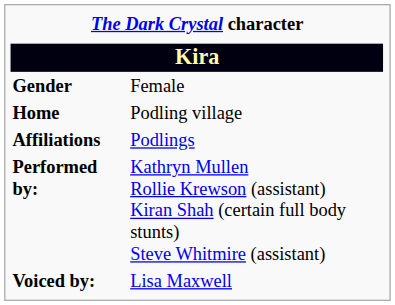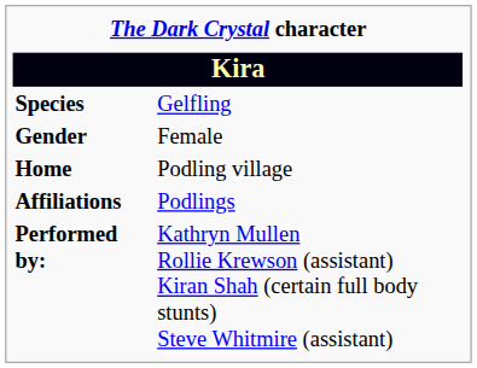 <table class="infobox" style="width: 21em; font-size: 90%; text-align: left">
 <tr>
 <th colspan="2" style="text-align:center;"><em><a href='#'>The Dark Crystal</a></em> character</th>
 </tr>
 <tr>
 <td colspan="2" style="text-align:center;"></td>
 </tr>
 <tr>
 <th colspan="2" style="text-align:center; font-size: larger; background-color: #001; color: #ffa;">Kira</th>
+</tr>
+<tr>
+<th>Species</th>
+<td><a href='#'>Gelfling</a></td>
 </tr>
 <tr>
 <th>Gender</th>
 <td>Female</td>
 </tr>
 <tr>
 <th>Home</th>
 <td>Podling village</td>
 </tr>
 <tr>
 <th>Affiliations</th>
 <td><a href='#'>Podlings</a></td>
 </tr>
 <tr>
 <th>Performed by:</th>
 <td><a href='#'>Kathryn Mullen</a><br><a href='#'>Rollie Krewson</a> (assistant)<br><a href='#'>Kiran Shah</a> (certain full body stunts)<br><a href='#'>Steve Whitmire</a> (assistant)</td>
 </tr>
-<tr>
-<th>Voiced by:</th>
-<td><a href='#'>Lisa Maxwell</a></td>
-</tr>
 </table>
